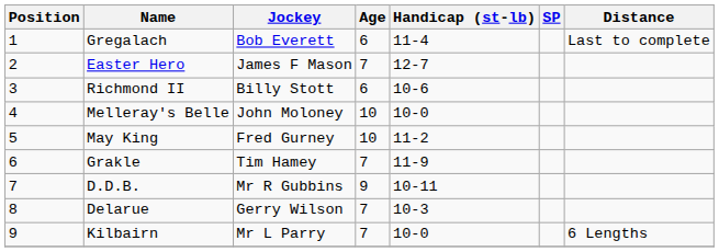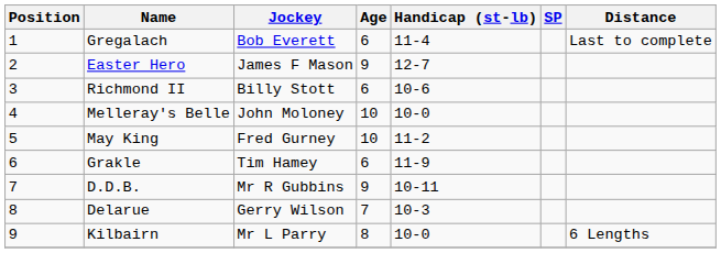 <table class="wikitable sortable">
 <tr>
 <th data-sort-type="number">Position</th>
 <th>Name</th>
 <th><a href='#'>Jockey</a></th>
 <th data-sort-type="number">Age</th>
 <th>Handicap (<a href='#'>st</a>-<a href='#'>lb</a>)</th>
 <th><a href='#'>SP</a></th>
 <th>Distance</th>
 </tr>
 <tr>
 <td>1</td>
 <td>Gregalach</td>
 <td><a href='#'>Bob Everett</a></td>
 <td>6</td>
 <td>11-4</td>
 <td></td>
 <td>Last to complete</td>
 </tr>
 <tr>
 <td>2</td>
 <td><a href='#'>Easter Hero</a></td>
 <td>James F Mason</td>
-<td>7</td>
+<td>9</td>
 <td>12-7</td>
 <td></td>
 <td></td>
 </tr>
 <tr>
 <td>3</td>
 <td>Richmond II</td>
 <td>Billy Stott</td>
 <td>6</td>
 <td>10-6</td>
 <td></td>
 <td></td>
 </tr>
 <tr>
 <td>4</td>
 <td>Melleray's Belle</td>
 <td>John Moloney</td>
 <td>10</td>
 <td>10-0</td>
 <td></td>
 <td></td>
 </tr>
 <tr>
 <td>5</td>
 <td>May King</td>
 <td>Fred Gurney</td>
 <td>10</td>
 <td>11-2</td>
 <td></td>
 <td></td>
 </tr>
 <tr>
 <td>6</td>
 <td>Grakle</td>
 <td>Tim Hamey</td>
-<td>7</td>
+<td>6</td>
 <td>11-9</td>
 <td></td>
 <td></td>
 </tr>
 <tr>
 <td>7</td>
 <td>D.D.B.</td>
 <td>Mr R Gubbins</td>
 <td>9</td>
 <td>10-11</td>
 <td></td>
 <td></td>
 </tr>
 <tr>
 <td>8</td>
 <td>Delarue</td>
 <td>Gerry Wilson</td>
 <td>7</td>
 <td>10-3</td>
 <td></td>
 <td></td>
 </tr>
 <tr>
 <td>9</td>
 <td>Kilbairn</td>
 <td>Mr L Parry</td>
-<td>7</td>
+<td>8</td>
 <td>10-0</td>
 <td></td>
 <td>6 Lengths</td>
 </tr>
 <tr>
 </tr>
 </table>
